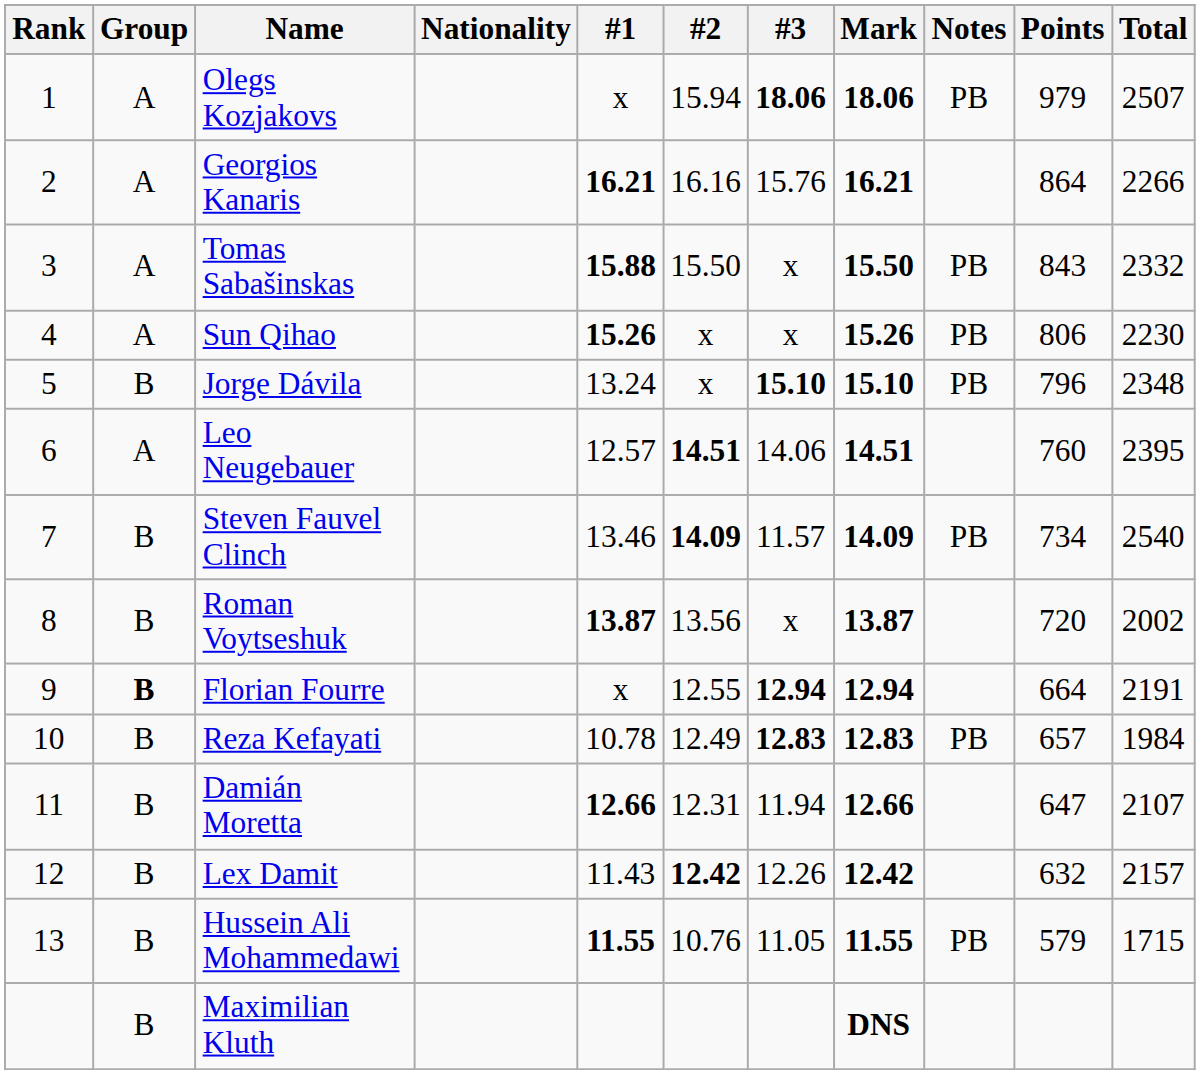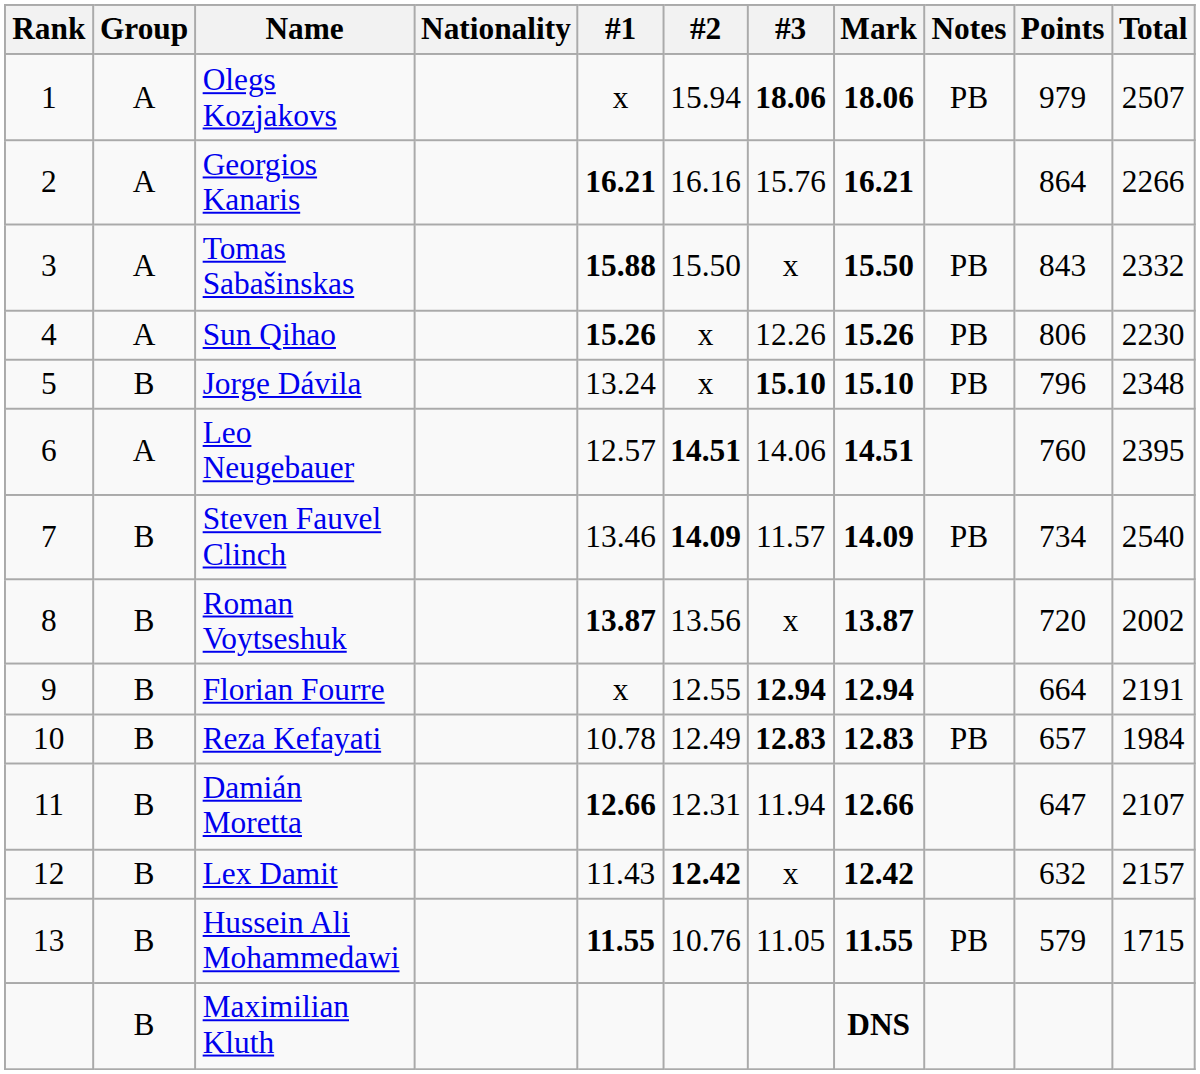 <table class="wikitable sortable" style="text-align:center">
 <tr>
 <th>Rank</th>
 <th>Group</th>
 <th>Name</th>
 <th>Nationality</th>
 <th>#1</th>
 <th>#2</th>
 <th>#3</th>
 <th>Mark</th>
 <th>Notes</th>
 <th>Points</th>
 <th>Total</th>
 </tr>
 <tr>
 <td>1</td>
 <td>A</td>
 <td align=left><a href='#'>Olegs Kozjakovs</a></td>
 <td align=left></td>
 <td>x</td>
 <td>15.94</td>
 <td><strong>18.06</strong></td>
 <td><strong>18.06</strong></td>
 <td>PB</td>
 <td>979</td>
 <td>2507</td>
 </tr>
 <tr>
 <td>2</td>
 <td>A</td>
 <td align=left><a href='#'>Georgios Kanaris</a></td>
 <td align=left></td>
 <td><strong>16.21</strong></td>
 <td>16.16</td>
 <td>15.76</td>
 <td><strong>16.21</strong></td>
 <td></td>
 <td>864</td>
 <td>2266</td>
 </tr>
 <tr>
 <td>3</td>
 <td>A</td>
 <td align=left><a href='#'>Tomas Sabašinskas</a></td>
 <td align=left></td>
 <td><strong>15.88</strong></td>
 <td>15.50</td>
 <td>x</td>
 <td><strong>15.50</strong></td>
 <td>PB</td>
 <td>843</td>
 <td>2332</td>
 </tr>
 <tr>
 <td>4</td>
 <td>A</td>
 <td align=left><a href='#'>Sun Qihao</a></td>
 <td align=left></td>
 <td><strong>15.26</strong></td>
 <td>x</td>
-<td>x</td>
+<td>12.26</td>
 <td><strong>15.26</strong></td>
 <td>PB</td>
 <td>806</td>
 <td>2230</td>
 </tr>
 <tr>
 <td>5</td>
 <td>B</td>
 <td align=left><a href='#'>Jorge Dávila</a></td>
 <td align=left></td>
 <td>13.24</td>
 <td>x</td>
 <td><strong>15.10</strong></td>
 <td><strong>15.10</strong></td>
 <td>PB</td>
 <td>796</td>
 <td>2348</td>
 </tr>
 <tr>
 <td>6</td>
 <td>A</td>
 <td align=left><a href='#'>Leo Neugebauer</a></td>
 <td align=left></td>
 <td>12.57</td>
 <td><strong>14.51</strong></td>
 <td>14.06</td>
 <td><strong>14.51</strong></td>
 <td></td>
 <td>760</td>
 <td>2395</td>
 </tr>
 <tr>
 <td>7</td>
 <td>B</td>
 <td align=left><a href='#'>Steven Fauvel Clinch</a></td>
 <td align=left></td>
 <td>13.46</td>
 <td><strong>14.09</strong></td>
 <td>11.57</td>
 <td><strong>14.09</strong></td>
 <td>PB</td>
 <td>734</td>
 <td>2540</td>
 </tr>
 <tr>
 <td>8</td>
 <td>B</td>
 <td align=left><a href='#'>Roman Voytseshuk</a></td>
 <td align=left></td>
 <td><strong>13.87</strong></td>
 <td>13.56</td>
 <td>x</td>
 <td><strong>13.87</strong></td>
 <td></td>
 <td>720</td>
 <td>2002</td>
 </tr>
 <tr>
 <td>9</td>
-<td><strong>B</strong></td>
+<td>B</td>
 <td align=left><a href='#'>Florian Fourre</a></td>
 <td align=left></td>
 <td>x</td>
 <td>12.55</td>
 <td><strong>12.94</strong></td>
 <td><strong>12.94</strong></td>
 <td></td>
 <td>664</td>
 <td>2191</td>
 </tr>
 <tr>
 <td>10</td>
 <td>B</td>
 <td align=left><a href='#'>Reza Kefayati</a></td>
 <td align=left></td>
 <td>10.78</td>
 <td>12.49</td>
 <td><strong>12.83</strong></td>
 <td><strong>12.83</strong></td>
 <td>PB</td>
 <td>657</td>
 <td>1984</td>
 </tr>
 <tr>
 <td>11</td>
 <td>B</td>
 <td align=left><a href='#'>Damián Moretta</a></td>
 <td align=left></td>
 <td><strong>12.66</strong></td>
 <td>12.31</td>
 <td>11.94</td>
 <td><strong>12.66</strong></td>
 <td></td>
 <td>647</td>
 <td>2107</td>
 </tr>
 <tr>
 <td>12</td>
 <td>B</td>
 <td align=left><a href='#'>Lex Damit</a></td>
 <td align=left></td>
 <td>11.43</td>
 <td><strong>12.42</strong></td>
-<td>12.26</td>
+<td>x</td>
 <td><strong>12.42</strong></td>
 <td></td>
 <td>632</td>
 <td>2157</td>
 </tr>
 <tr>
 <td>13</td>
 <td>B</td>
 <td align=left><a href='#'>Hussein Ali Mohammedawi</a></td>
 <td align=left></td>
 <td><strong>11.55</strong></td>
 <td>10.76</td>
 <td>11.05</td>
 <td><strong>11.55</strong></td>
 <td>PB</td>
 <td>579</td>
 <td>1715</td>
 </tr>
 <tr>
 <td></td>
 <td>B</td>
 <td align=left><a href='#'>Maximilian Kluth</a></td>
 <td align=left></td>
 <td></td>
 <td></td>
 <td></td>
 <td><strong>DNS</strong></td>
 <td></td>
 <td></td>
 <td></td>
 </tr>
 </table>
